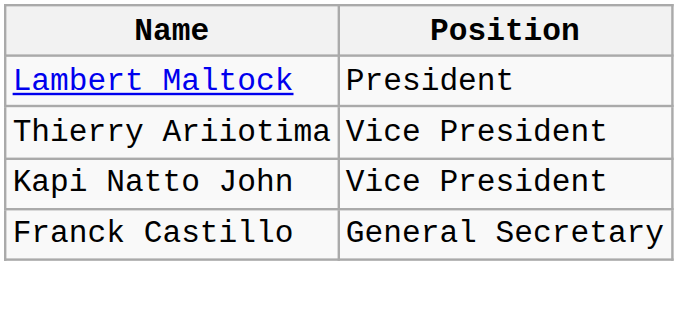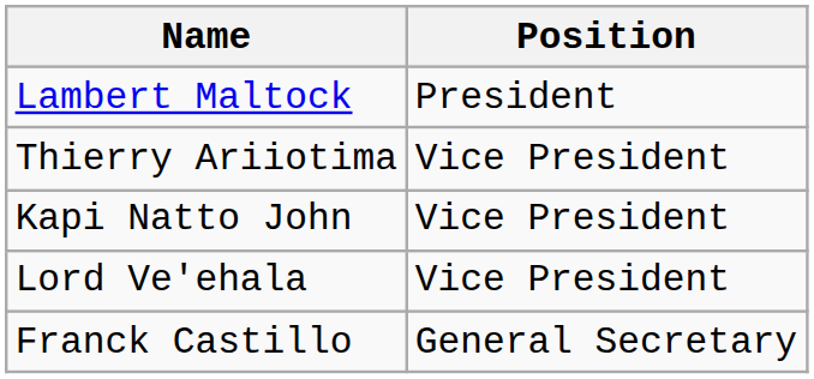 <table class="wikitable">
 <tr>
 <th>Name</th>
 <th>Position</th>
 </tr>
 <tr>
 <td> <a href='#'>Lambert Maltock</a></td>
 <td>President</td>
 </tr>
 <tr>
 <td> Thierry Ariiotima</td>
 <td>Vice President</td>
 </tr>
 <tr>
 <td> Kapi Natto John</td>
 <td>Vice President</td>
 </tr>
 <tr>
+<td> Lord Ve'ehala</td>
+<td>Vice President</td>
+</tr>
+<tr>
 <td> Franck Castillo</td>
 <td>General Secretary</td>
 </tr>
 </table>
